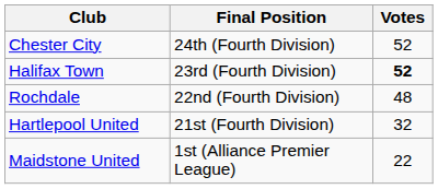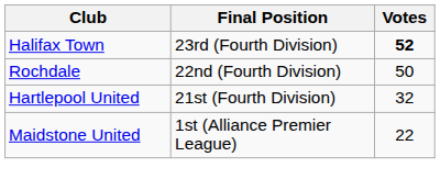 <table class="wikitable" style="text-align:left;">
 <tr>
 <th width=150>Club</th>
 <th width=185>Final Position</th>
 <th width=50>Votes</th>
-</tr>
-<tr>
-<td><a href='#'>Chester City</a></td>
-<td>24th (Fourth Division)</td>
-<td align=center>52</td>
 </tr>
 <tr>
 <td><a href='#'>Halifax Town</a></td>
 <td>23rd (Fourth Division)</td>
 <td align=center><strong>52</strong></td>
 </tr>
 <tr>
 <td><a href='#'>Rochdale</a></td>
 <td>22nd (Fourth Division)</td>
-<td align=center>48</td>
+<td align=center>50</td>
 </tr>
 <tr>
 <td><a href='#'>Hartlepool United</a></td>
 <td>21st (Fourth Division)</td>
 <td align=center>32</td>
 </tr>
 <tr>
 <td><a href='#'>Maidstone United</a></td>
 <td>1st (Alliance Premier League)</td>
 <td align=center>22</td>
 </tr>
 </table>
